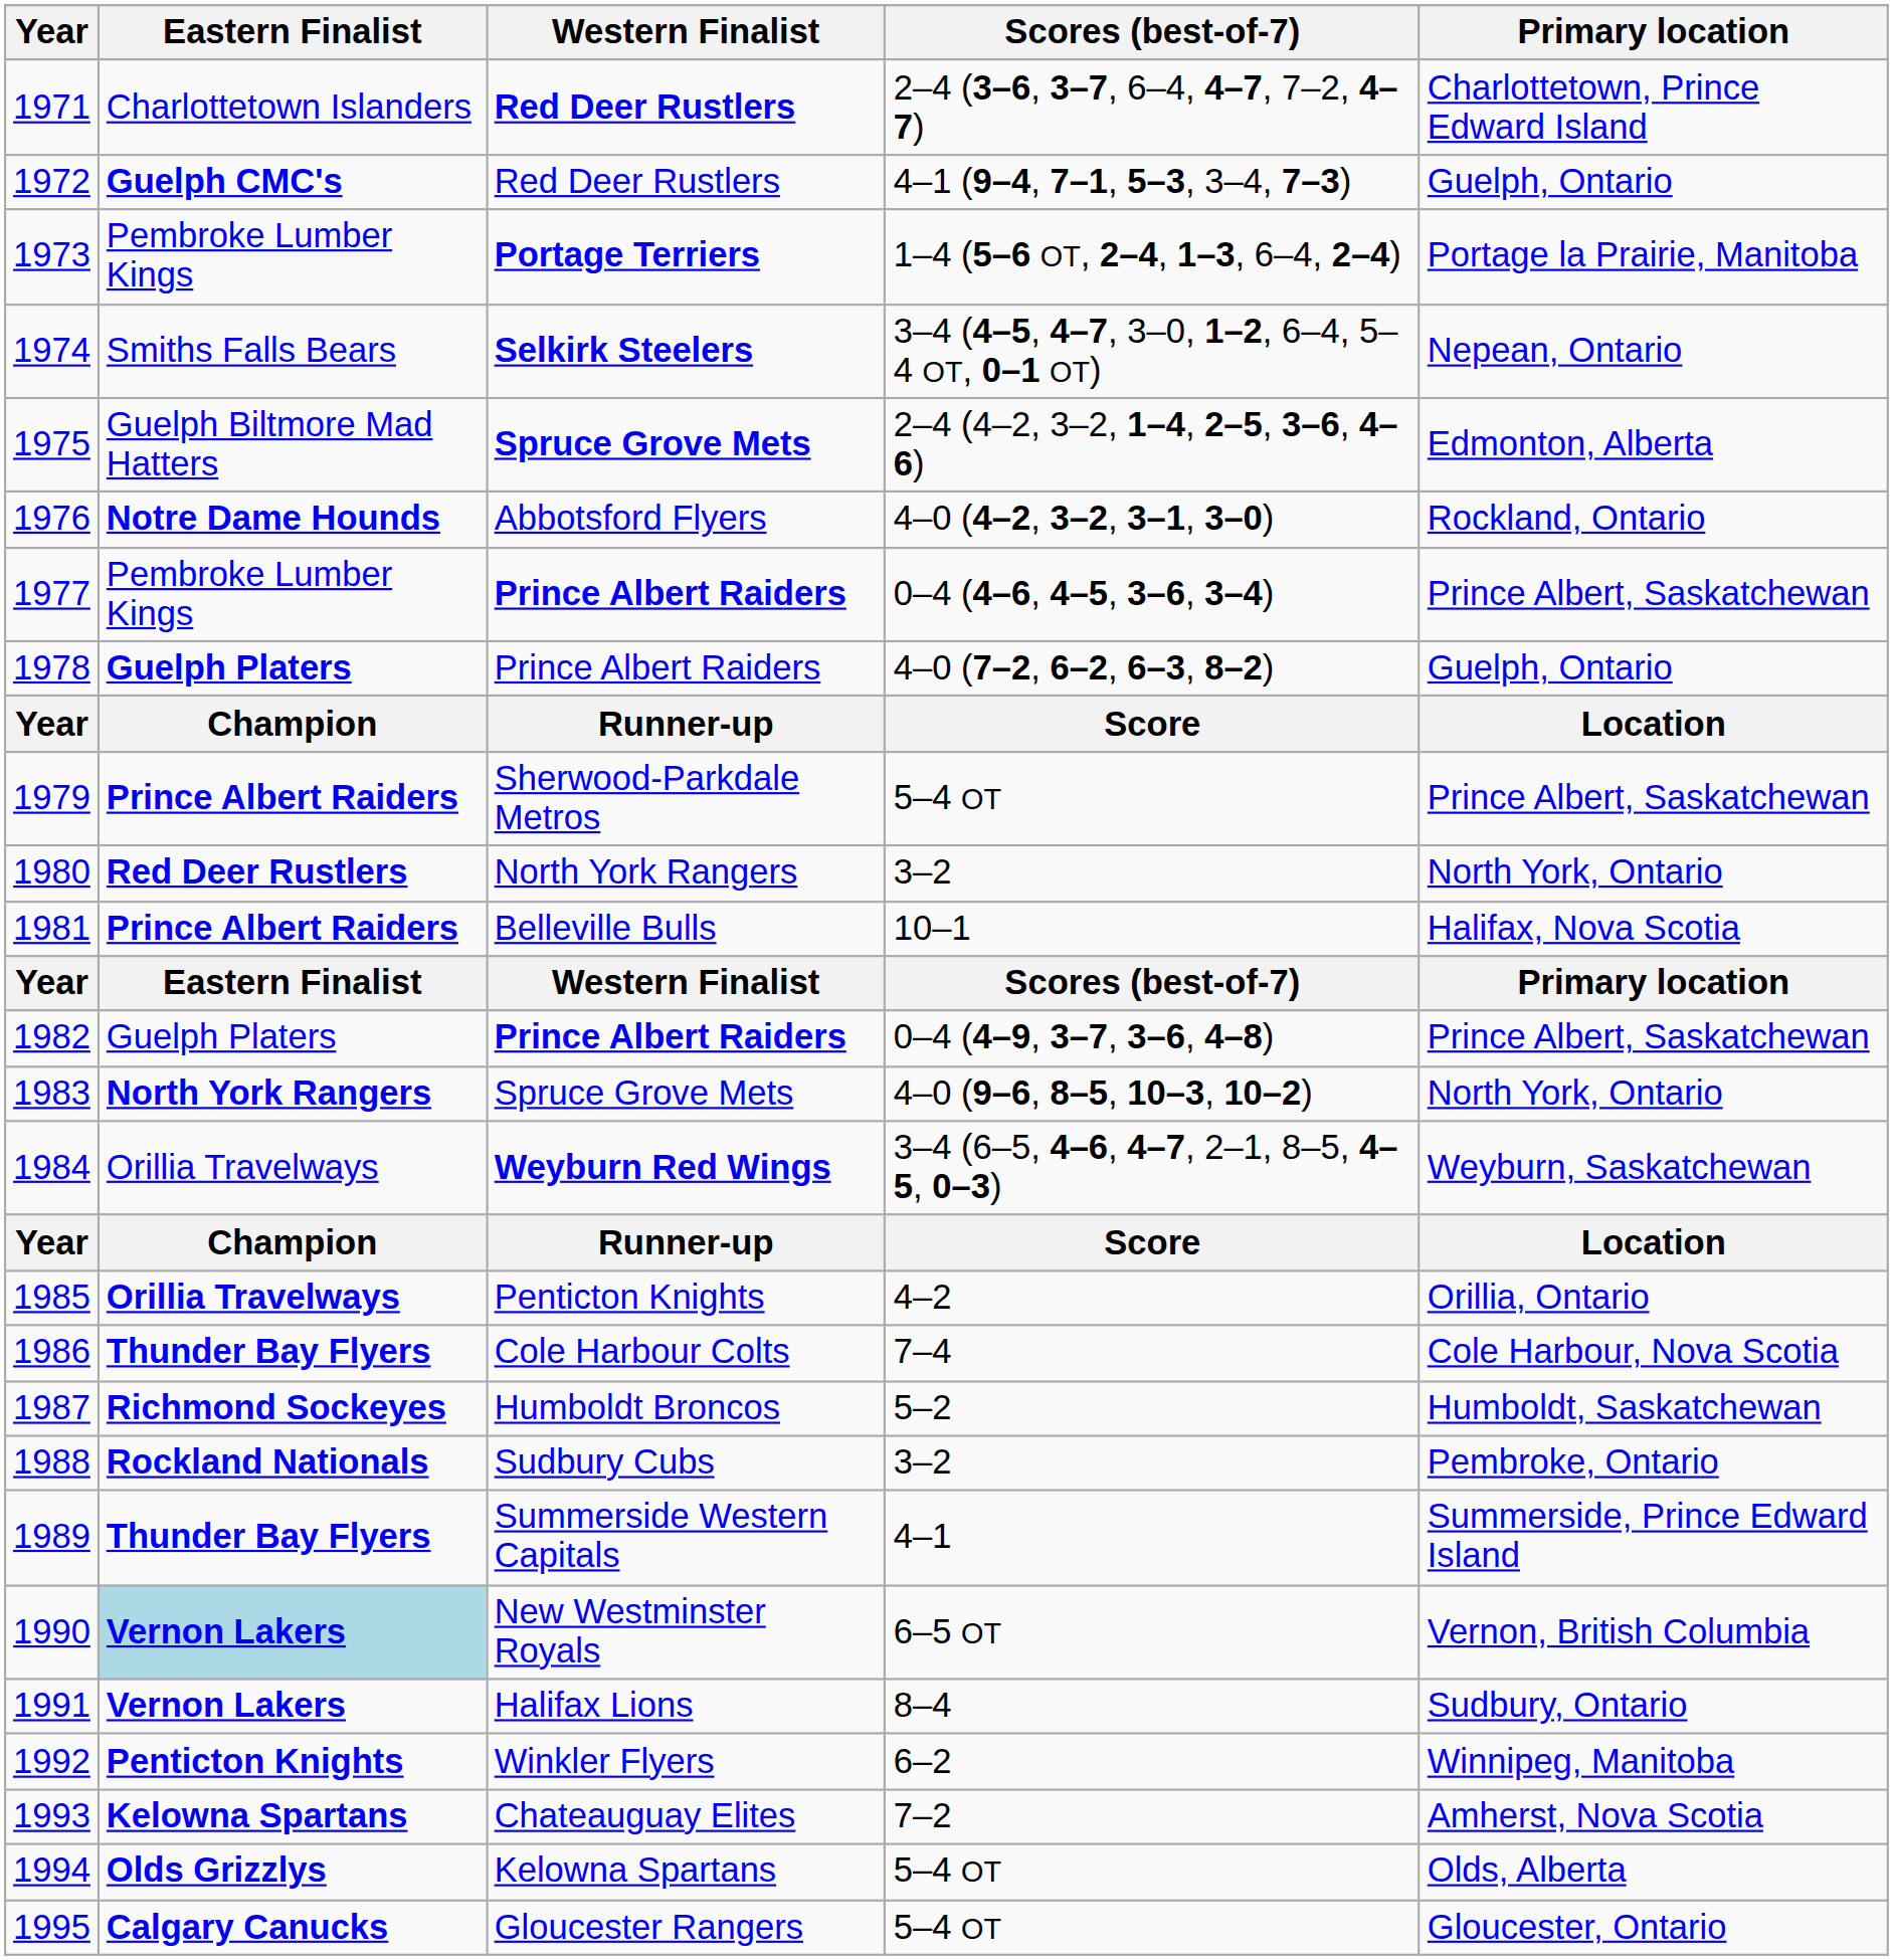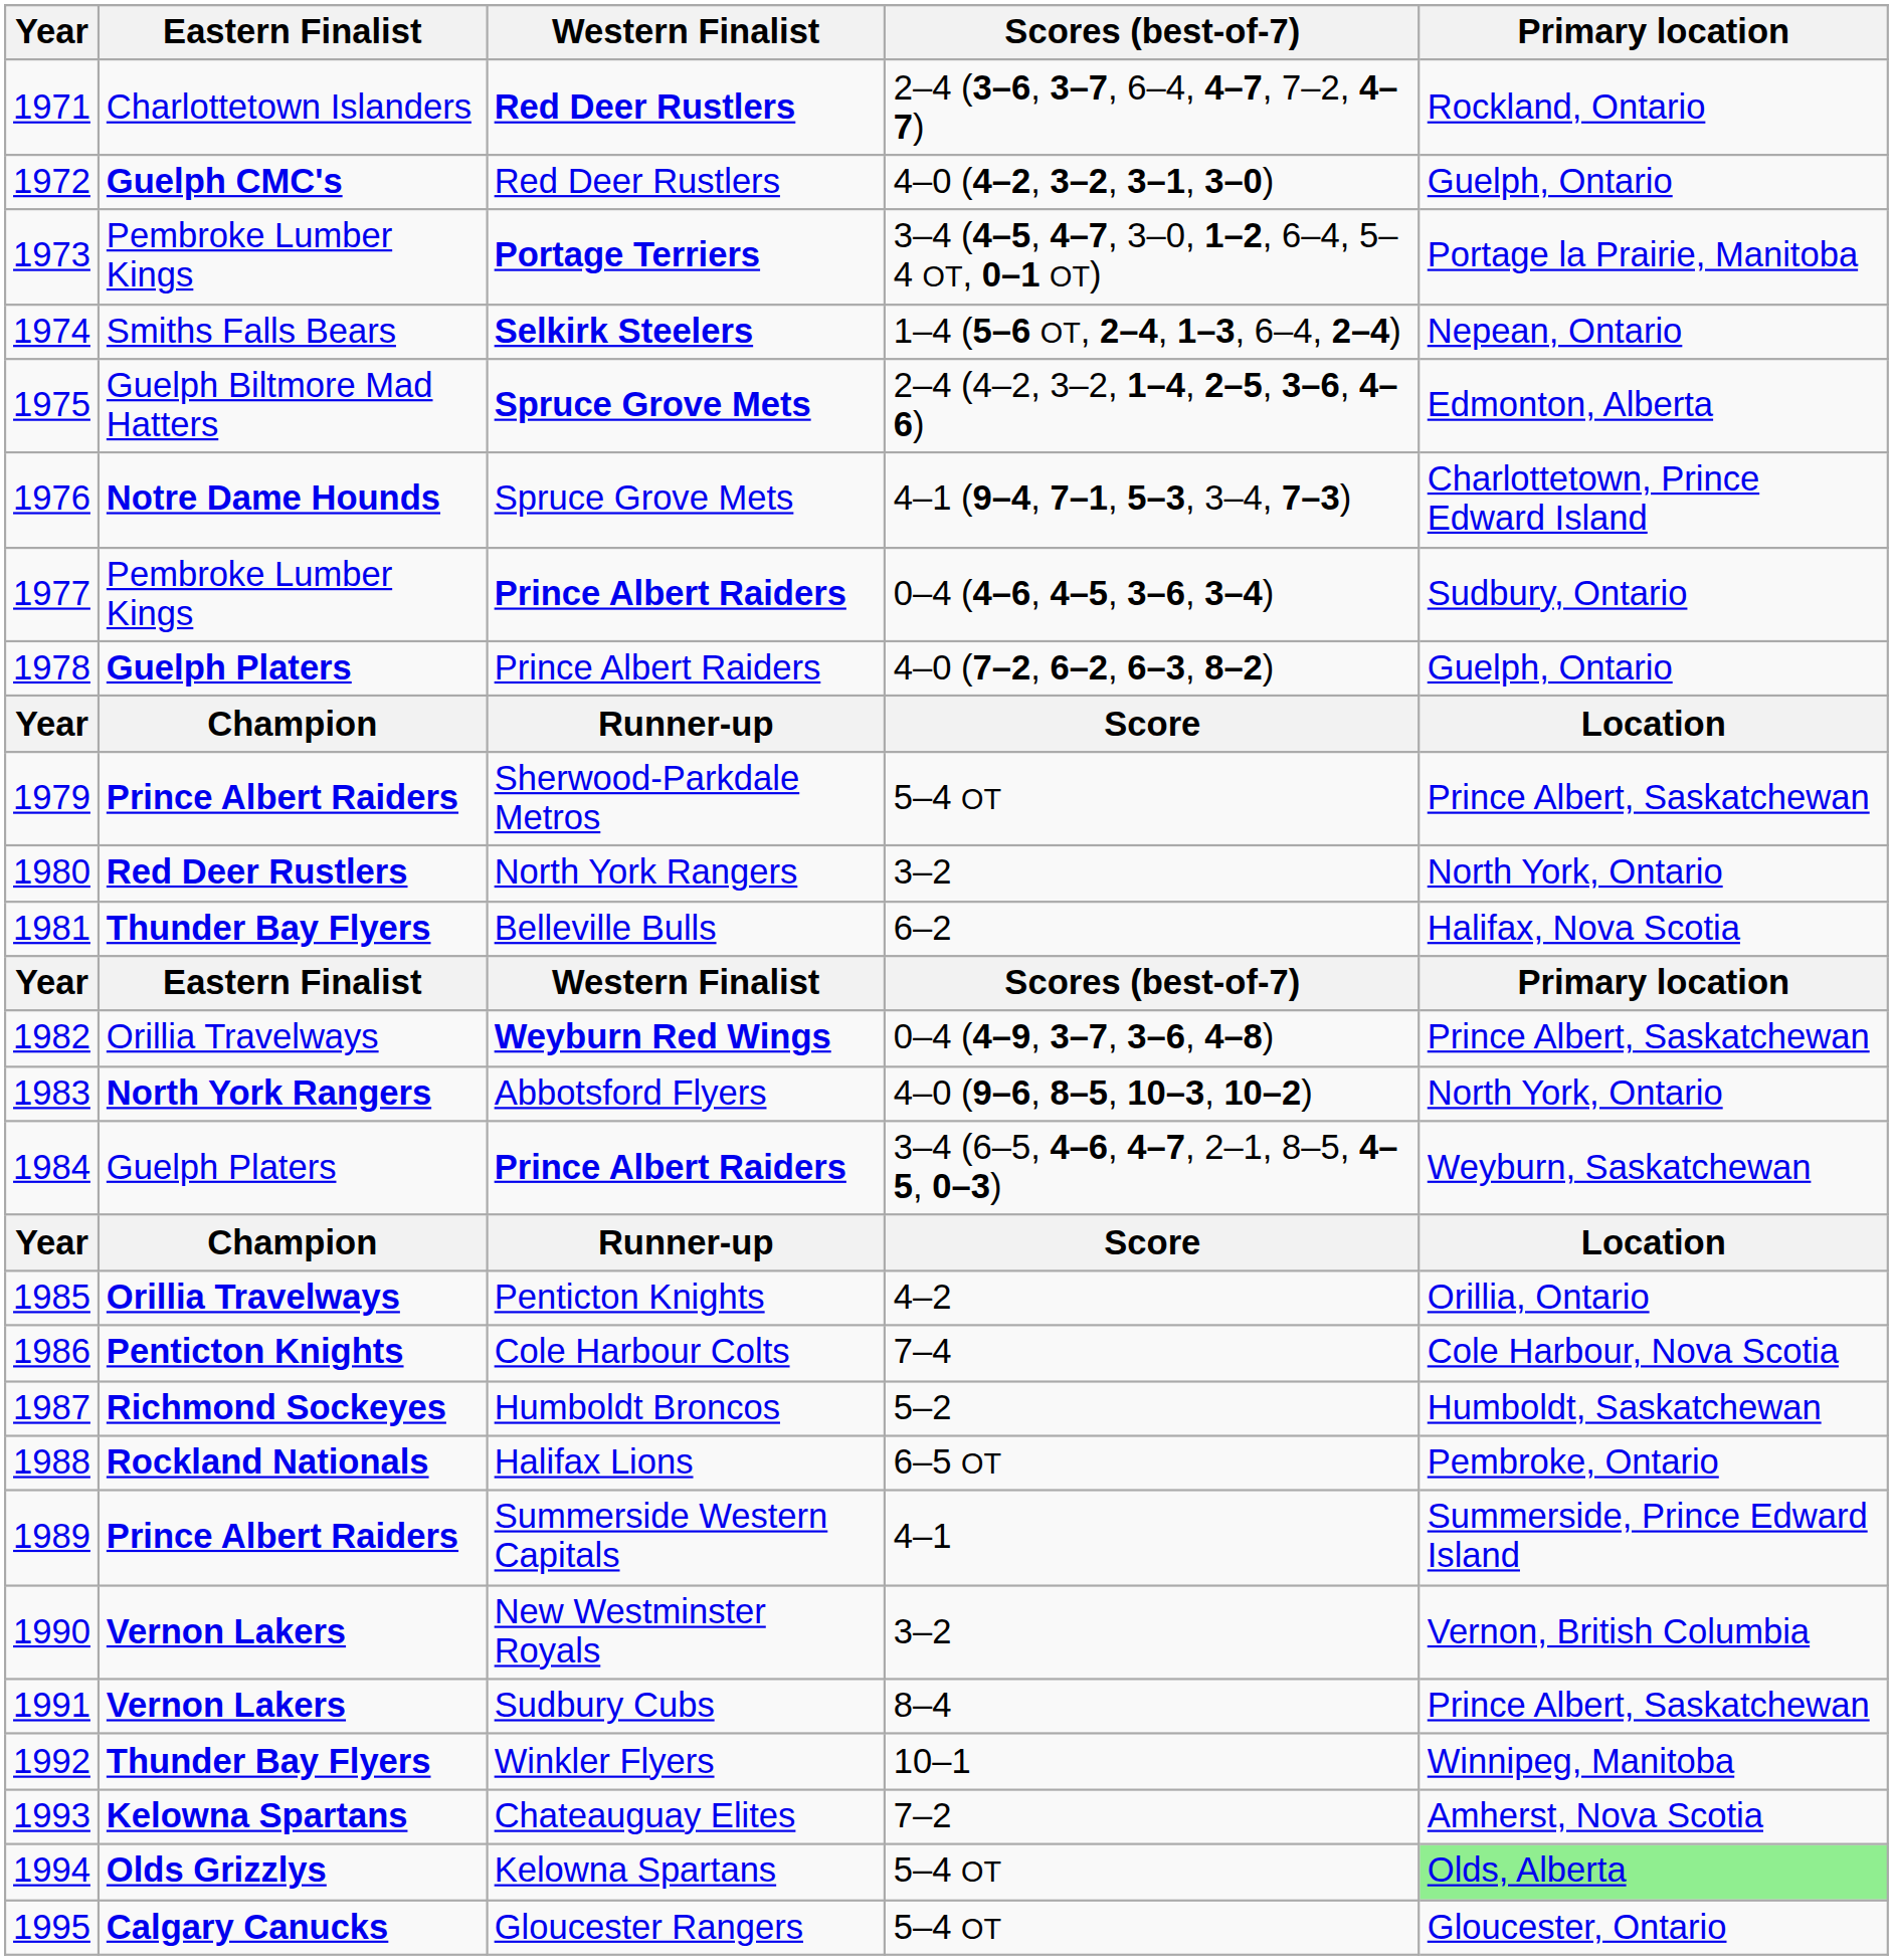 <table class="wikitable">
 <tr align="left" style="vertical-align: top">
 </tr>
 <tr>
 <th>Year</th>
 <th>Eastern Finalist</th>
 <th>Western Finalist</th>
 <th>Scores (best-of-7)</th>
 <th>Primary location</th>
 </tr>
 <tr>
 <td><a href='#'>1971</a></td>
 <td><a href='#'>Charlottetown Islanders</a></td>
 <td><strong><a href='#'>Red Deer Rustlers</a></strong></td>
 <td>2–4 (<strong>3–6</strong>, <strong>3–7</strong>, 6–4, <strong>4–7</strong>, 7–2, <strong>4–7</strong>)</td>
-<td><a href='#'>Charlottetown, Prince Edward Island</a></td>
+<td><a href='#'>Rockland, Ontario</a></td>
 </tr>
 <tr>
 <td><a href='#'>1972</a></td>
 <td><strong><a href='#'>Guelph CMC's</a></strong></td>
 <td><a href='#'>Red Deer Rustlers</a></td>
-<td>4–1 (<strong>9–4</strong>, <strong>7–1</strong>, <strong>5–3</strong>, 3–4, <strong>7–3</strong>)</td>
+<td>4–0 (<strong>4–2</strong>, <strong>3–2</strong>, <strong>3–1</strong>, <strong>3–0</strong>)</td>
 <td><a href='#'>Guelph, Ontario</a></td>
 </tr>
 <tr>
 <td><a href='#'>1973</a></td>
 <td><a href='#'>Pembroke Lumber Kings</a></td>
 <td><strong><a href='#'>Portage Terriers</a></strong></td>
-<td>1–4 (<strong>5–6</strong> <small>OT</small>, <strong>2–4</strong>, <strong>1–3</strong>, 6–4, <strong>2–4</strong>)</td>
+<td>3–4 (<strong>4–5</strong>, <strong>4–7</strong>, 3–0, <strong>1–2</strong>, 6–4, 5–4 <small>OT</small>, <strong>0–1</strong> <small>OT</small>)</td>
 <td><a href='#'>Portage la Prairie, Manitoba</a></td>
 </tr>
 <tr>
 <td><a href='#'>1974</a></td>
 <td><a href='#'>Smiths Falls Bears</a></td>
 <td><strong><a href='#'>Selkirk Steelers</a></strong></td>
-<td>3–4 (<strong>4–5</strong>, <strong>4–7</strong>, 3–0, <strong>1–2</strong>, 6–4, 5–4 <small>OT</small>, <strong>0–1</strong> <small>OT</small>)</td>
+<td>1–4 (<strong>5–6</strong> <small>OT</small>, <strong>2–4</strong>, <strong>1–3</strong>, 6–4, <strong>2–4</strong>)</td>
 <td><a href='#'>Nepean, Ontario</a></td>
 </tr>
 <tr>
 <td><a href='#'>1975</a></td>
 <td><a href='#'>Guelph Biltmore Mad Hatters</a></td>
 <td><strong><a href='#'>Spruce Grove Mets</a></strong></td>
 <td>2–4 (4–2, 3–2, <strong>1–4</strong>, <strong>2–5</strong>, <strong>3–6</strong>, <strong>4–6</strong>)</td>
 <td><a href='#'>Edmonton, Alberta</a></td>
 </tr>
 <tr>
 <td><a href='#'>1976</a></td>
 <td><strong><a href='#'>Notre Dame Hounds</a></strong></td>
-<td><a href='#'>Abbotsford Flyers</a></td>
-<td>4–0 (<strong>4–2</strong>, <strong>3–2</strong>, <strong>3–1</strong>, <strong>3–0</strong>)</td>
-<td><a href='#'>Rockland, Ontario</a></td>
+<td><a href='#'>Spruce Grove Mets</a></td>
+<td>4–1 (<strong>9–4</strong>, <strong>7–1</strong>, <strong>5–3</strong>, 3–4, <strong>7–3</strong>)</td>
+<td><a href='#'>Charlottetown, Prince Edward Island</a></td>
 </tr>
 <tr>
 <td><a href='#'>1977</a></td>
 <td><a href='#'>Pembroke Lumber Kings</a></td>
 <td><strong><a href='#'>Prince Albert Raiders</a></strong></td>
 <td>0–4 (<strong>4–6</strong>, <strong>4–5</strong>, <strong>3–6</strong>, <strong>3–4</strong>)</td>
-<td><a href='#'>Prince Albert, Saskatchewan</a></td>
+<td><a href='#'>Sudbury, Ontario</a></td>
 </tr>
 <tr>
 <td><a href='#'>1978</a></td>
 <td><strong><a href='#'>Guelph Platers</a></strong></td>
 <td><a href='#'>Prince Albert Raiders</a></td>
 <td>4–0 (<strong>7–2</strong>, <strong>6–2</strong>, <strong>6–3</strong>, <strong>8–2</strong>)</td>
 <td><a href='#'>Guelph, Ontario</a></td>
 </tr>
 <tr>
 <th>Year</th>
 <th>Champion</th>
 <th>Runner-up</th>
 <th>Score</th>
 <th>Location</th>
 </tr>
 <tr>
 <td><a href='#'>1979</a></td>
 <td><strong><a href='#'>Prince Albert Raiders</a></strong></td>
 <td><a href='#'>Sherwood-Parkdale Metros</a></td>
 <td>5–4 <small>OT</small></td>
 <td><a href='#'>Prince Albert, Saskatchewan</a></td>
 </tr>
 <tr>
 <td><a href='#'>1980</a></td>
 <td><strong><a href='#'>Red Deer Rustlers</a></strong></td>
 <td><a href='#'>North York Rangers</a></td>
 <td>3–2</td>
 <td><a href='#'>North York, Ontario</a></td>
 </tr>
 <tr>
 <td><a href='#'>1981</a></td>
-<td><strong><a href='#'>Prince Albert Raiders</a></strong></td>
+<td><strong><a href='#'>Thunder Bay Flyers</a></strong></td>
 <td><a href='#'>Belleville Bulls</a></td>
-<td>10–1</td>
+<td>6–2</td>
 <td><a href='#'>Halifax, Nova Scotia</a></td>
 </tr>
 <tr>
 <th>Year</th>
 <th>Eastern Finalist</th>
 <th>Western Finalist</th>
 <th>Scores (best-of-7)</th>
 <th>Primary location</th>
 </tr>
 <tr>
 <td><a href='#'>1982</a></td>
-<td><a href='#'>Guelph Platers</a></td>
-<td><strong><a href='#'>Prince Albert Raiders</a></strong></td>
+<td><a href='#'>Orillia Travelways</a></td>
+<td><strong><a href='#'>Weyburn Red Wings</a></strong></td>
 <td>0–4 (<strong>4–9</strong>, <strong>3–7</strong>, <strong>3–6</strong>, <strong>4–8</strong>)</td>
 <td><a href='#'>Prince Albert, Saskatchewan</a></td>
 </tr>
 <tr>
 <td><a href='#'>1983</a></td>
 <td><strong><a href='#'>North York Rangers</a></strong></td>
-<td><a href='#'>Spruce Grove Mets</a></td>
+<td><a href='#'>Abbotsford Flyers</a></td>
 <td>4–0 (<strong>9–6</strong>, <strong>8–5</strong>, <strong>10–3</strong>, <strong>10–2</strong>)</td>
 <td><a href='#'>North York, Ontario</a></td>
 </tr>
 <tr>
 <td><a href='#'>1984</a></td>
-<td><a href='#'>Orillia Travelways</a></td>
-<td><strong><a href='#'>Weyburn Red Wings</a></strong></td>
+<td><a href='#'>Guelph Platers</a></td>
+<td><strong><a href='#'>Prince Albert Raiders</a></strong></td>
 <td>3–4 (6–5, <strong>4–6</strong>, <strong>4–7</strong>, 2–1, 8–5, <strong>4–5</strong>, <strong>0–3</strong>)</td>
 <td><a href='#'>Weyburn, Saskatchewan</a></td>
 </tr>
 <tr>
 <th>Year</th>
 <th>Champion</th>
 <th>Runner-up</th>
 <th>Score</th>
 <th>Location</th>
 </tr>
 <tr>
 <td><a href='#'>1985</a></td>
 <td><strong><a href='#'>Orillia Travelways</a></strong></td>
 <td><a href='#'>Penticton Knights</a></td>
 <td>4–2</td>
 <td><a href='#'>Orillia, Ontario</a></td>
 </tr>
 <tr>
 <td><a href='#'>1986</a></td>
-<td><strong><a href='#'>Thunder Bay Flyers</a></strong></td>
+<td><strong><a href='#'>Penticton Knights</a></strong></td>
 <td><a href='#'>Cole Harbour Colts</a></td>
 <td>7–4</td>
 <td><a href='#'>Cole Harbour, Nova Scotia</a></td>
 </tr>
 <tr>
 <td><a href='#'>1987</a></td>
 <td><strong><a href='#'>Richmond Sockeyes</a></strong></td>
 <td><a href='#'>Humboldt Broncos</a></td>
 <td>5–2</td>
 <td><a href='#'>Humboldt, Saskatchewan</a></td>
 </tr>
 <tr>
 <td><a href='#'>1988</a></td>
 <td><strong><a href='#'>Rockland Nationals</a></strong></td>
-<td><a href='#'>Sudbury Cubs</a></td>
-<td>3–2</td>
+<td><a href='#'>Halifax Lions</a></td>
+<td>6–5 <small>OT</small></td>
 <td><a href='#'>Pembroke, Ontario</a></td>
 </tr>
 <tr>
 <td><a href='#'>1989</a></td>
-<td><strong><a href='#'>Thunder Bay Flyers</a></strong></td>
+<td><strong><a href='#'>Prince Albert Raiders</a></strong></td>
 <td><a href='#'>Summerside Western Capitals</a></td>
 <td>4–1</td>
 <td><a href='#'>Summerside, Prince Edward Island</a></td>
 </tr>
 <tr>
 <td><a href='#'>1990</a></td>
-<td style="background: lightblue;"><strong><a href='#'>Vernon Lakers</a></strong></td>
+<td><strong><a href='#'>Vernon Lakers</a></strong></td>
 <td><a href='#'>New Westminster Royals</a></td>
-<td>6–5 <small>OT</small></td>
+<td>3–2</td>
 <td><a href='#'>Vernon, British Columbia</a></td>
 </tr>
 <tr>
 <td><a href='#'>1991</a></td>
 <td><strong><a href='#'>Vernon Lakers</a></strong></td>
-<td><a href='#'>Halifax Lions</a></td>
+<td><a href='#'>Sudbury Cubs</a></td>
 <td>8–4</td>
-<td><a href='#'>Sudbury, Ontario</a></td>
+<td><a href='#'>Prince Albert, Saskatchewan</a></td>
 </tr>
 <tr>
 <td><a href='#'>1992</a></td>
-<td><strong><a href='#'>Penticton Knights</a></strong></td>
+<td><strong><a href='#'>Thunder Bay Flyers</a></strong></td>
 <td><a href='#'>Winkler Flyers</a></td>
-<td>6–2</td>
+<td>10–1</td>
 <td><a href='#'>Winnipeg, Manitoba</a></td>
 </tr>
 <tr>
 <td><a href='#'>1993</a></td>
 <td><strong><a href='#'>Kelowna Spartans</a></strong></td>
 <td><a href='#'>Chateauguay Elites</a></td>
 <td>7–2</td>
 <td><a href='#'>Amherst, Nova Scotia</a></td>
 </tr>
 <tr>
 <td><a href='#'>1994</a></td>
 <td><strong><a href='#'>Olds Grizzlys</a></strong></td>
 <td><a href='#'>Kelowna Spartans</a></td>
 <td>5–4 <small>OT</small></td>
-<td><a href='#'>Olds, Alberta</a></td>
+<td style="background: lightgreen;"><a href='#'>Olds, Alberta</a></td>
 </tr>
 <tr>
 <td><a href='#'>1995</a></td>
 <td><strong><a href='#'>Calgary Canucks</a></strong></td>
 <td><a href='#'>Gloucester Rangers</a></td>
 <td>5–4 <small>OT</small></td>
 <td><a href='#'>Gloucester, Ontario</a></td>
 </tr>
 </table>
